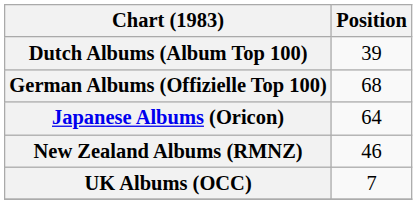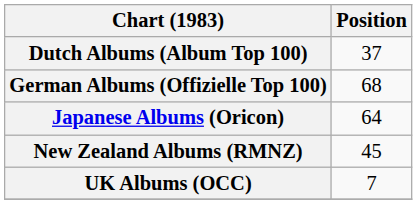 <table class="wikitable sortable plainrowheaders" style="text-align:center">
 <tr>
 <th scope="col">Chart (1983)</th>
 <th scope="col">Position</th>
 </tr>
 <tr>
 <th scope="row">Dutch Albums (Album Top 100)</th>
-<td>39</td>
+<td>37</td>
 </tr>
 <tr>
 <th scope="row">German Albums (Offizielle Top 100)</th>
 <td>68</td>
 </tr>
 <tr>
 <th scope="row"><a href='#'>Japanese Albums</a> (Oricon)</th>
 <td>64</td>
 </tr>
 <tr>
 <th scope="row">New Zealand Albums (RMNZ)</th>
-<td>46</td>
+<td>45</td>
 </tr>
 <tr>
 <th scope="row">UK Albums (OCC)</th>
 <td>7</td>
 </tr>
 <tr>
 </tr>
 </table>
